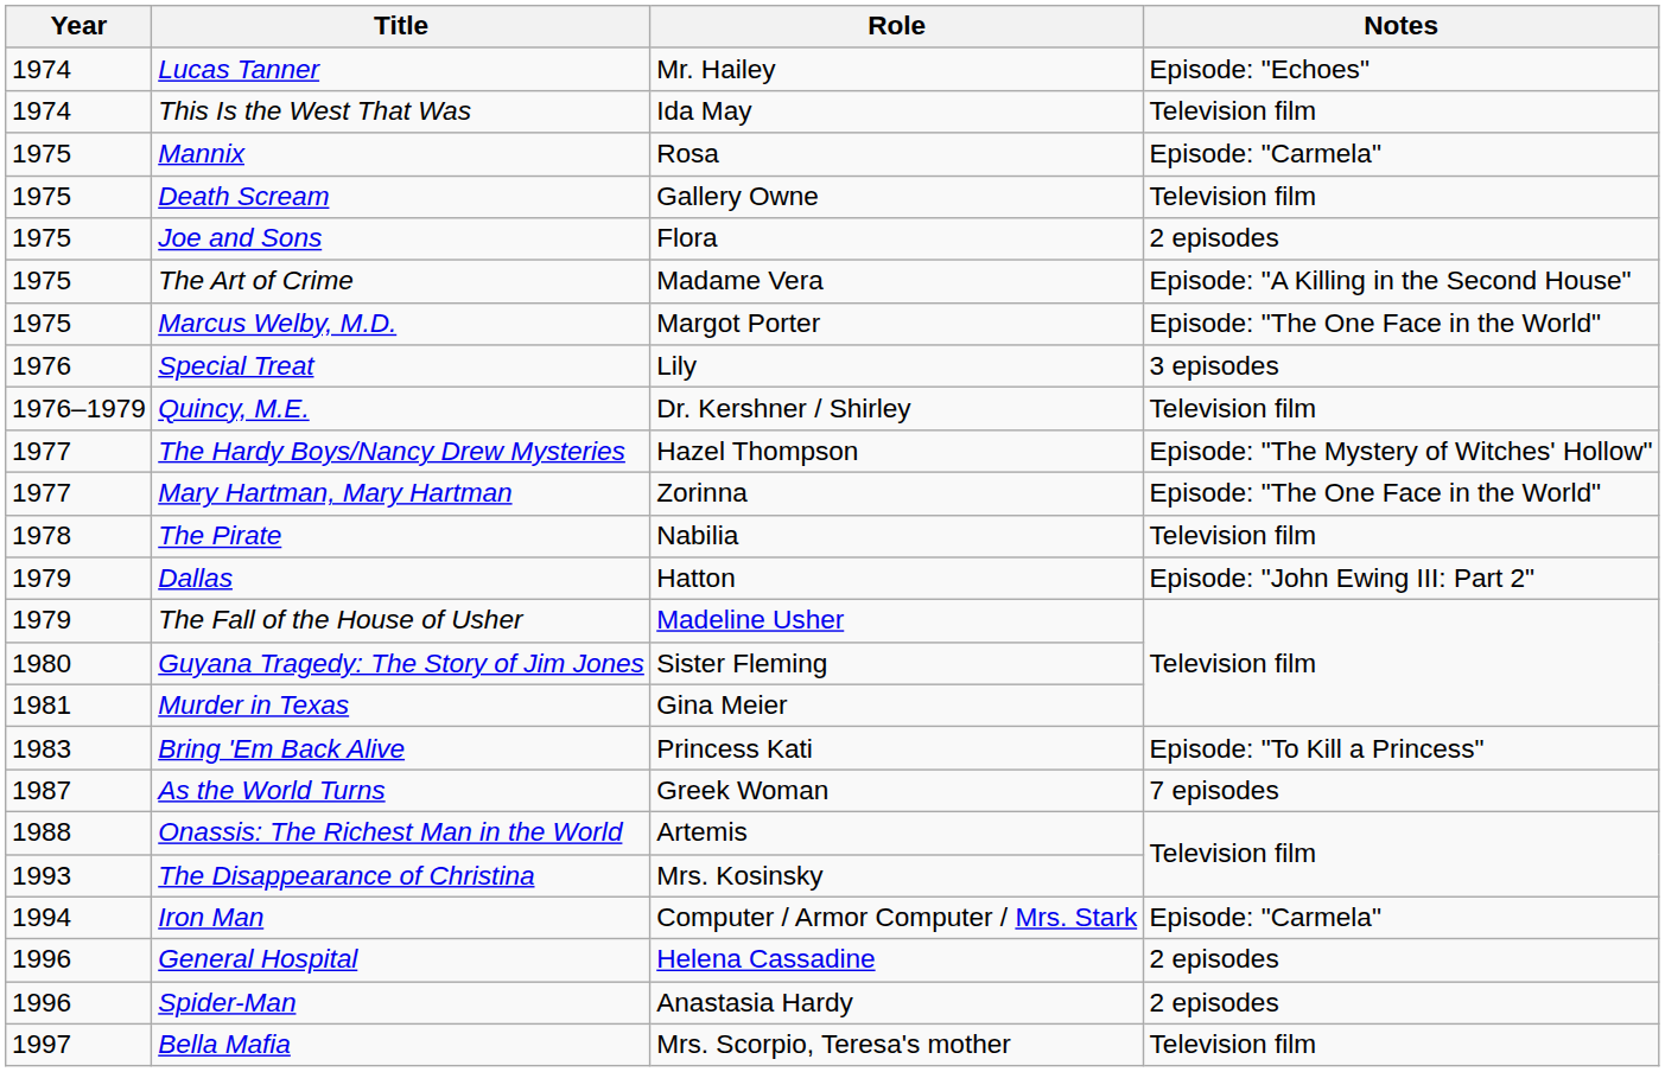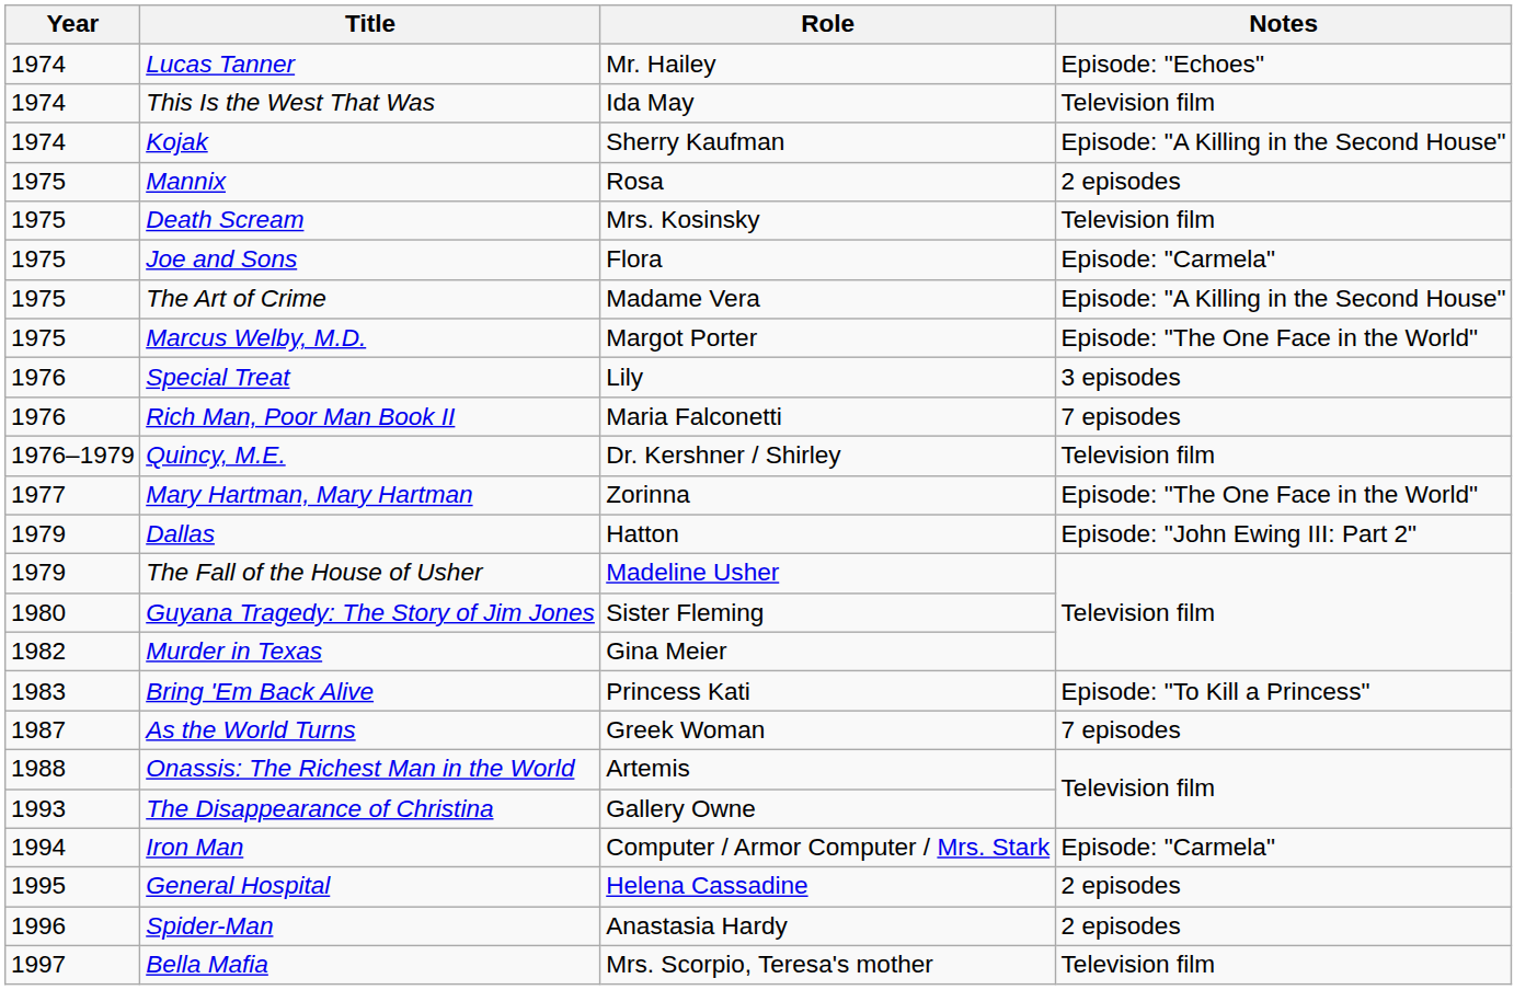 <table class="wikitable sortable">
 <tr>
 <th>Year</th>
 <th>Title</th>
 <th>Role</th>
 <th>Notes</th>
 </tr>
 <tr>
 <td>1974</td>
 <td><em><a href='#'>Lucas Tanner</a></em></td>
 <td>Mr. Hailey</td>
 <td>Episode: "Echoes"</td>
 </tr>
 <tr>
 <td>1974</td>
 <td><em>This Is the West That Was</em></td>
 <td>Ida May</td>
 <td>Television film</td>
 </tr>
 <tr>
+<td>1974</td>
+<td><em><a href='#'>Kojak</a></em></td>
+<td>Sherry Kaufman</td>
+<td>Episode: "A Killing in the Second House"</td>
+</tr>
+<tr>
 <td>1975</td>
 <td><em><a href='#'>Mannix</a></em></td>
 <td>Rosa</td>
-<td>Episode: "Carmela"</td>
+<td>2 episodes</td>
 </tr>
 <tr>
 <td>1975</td>
 <td><em><a href='#'>Death Scream</a></em></td>
-<td>Gallery Owne</td>
+<td>Mrs. Kosinsky</td>
 <td>Television film</td>
 </tr>
 <tr>
 <td>1975</td>
 <td><em><a href='#'>Joe and Sons</a></em></td>
 <td>Flora</td>
-<td>2 episodes</td>
+<td>Episode: "Carmela"</td>
 </tr>
 <tr>
 <td>1975</td>
 <td><em>The Art of Crime</em></td>
 <td>Madame Vera</td>
 <td>Episode: "A Killing in the Second House"</td>
 </tr>
 <tr>
 <td>1975</td>
 <td><em><a href='#'>Marcus Welby, M.D.</a></em></td>
 <td>Margot Porter</td>
 <td>Episode: "The One Face in the World"</td>
 </tr>
 <tr>
 <td>1976</td>
 <td><em><a href='#'>Special Treat</a></em></td>
 <td>Lily</td>
 <td>3 episodes</td>
 </tr>
 <tr>
+<td>1976</td>
+<td><em><a href='#'>Rich Man, Poor Man Book II</a></em></td>
+<td>Maria Falconetti</td>
+<td>7 episodes</td>
+</tr>
+<tr>
 <td>1976–1979</td>
 <td><em><a href='#'>Quincy, M.E.</a></em></td>
 <td>Dr. Kershner / Shirley</td>
 <td>Television film</td>
 </tr>
 <tr>
 <td>1977</td>
-<td><em><a href='#'>The Hardy Boys/Nancy Drew Mysteries</a></em></td>
-<td>Hazel Thompson</td>
-<td>Episode: "The Mystery of Witches' Hollow"</td>
-</tr>
-<tr>
-<td>1977</td>
 <td><em><a href='#'>Mary Hartman, Mary Hartman</a></em></td>
 <td>Zorinna</td>
 <td>Episode: "The One Face in the World"</td>
-</tr>
-<tr>
-<td>1978</td>
-<td><a href='#'><em>The Pirate</em></a></td>
-<td>Nabilia</td>
-<td>Television film</td>
 </tr>
 <tr>
 <td>1979</td>
 <td><em><a href='#'>Dallas</a></em></td>
 <td>Hatton</td>
 <td>Episode: "John Ewing III: Part 2"</td>
 </tr>
 <tr>
 <td>1979</td>
 <td><em>The Fall of the House of Usher</em></td>
 <td><a href='#'>Madeline Usher</a></td>
 <td rowspan="3">Television film</td>
 </tr>
 <tr>
 <td>1980</td>
 <td><em><a href='#'>Guyana Tragedy: The Story of Jim Jones</a></em></td>
 <td>Sister Fleming</td>
 </tr>
 <tr>
-<td>1981</td>
+<td>1982</td>
 <td><em><a href='#'>Murder in Texas</a></em></td>
 <td>Gina Meier</td>
 </tr>
 <tr>
 <td>1983</td>
 <td><a href='#'><em>Bring 'Em Back Alive</em></a></td>
 <td>Princess Kati</td>
 <td>Episode: "To Kill a Princess"</td>
 </tr>
 <tr>
 <td>1987</td>
 <td><em><a href='#'>As the World Turns</a></em></td>
 <td>Greek Woman</td>
 <td>7 episodes</td>
 </tr>
 <tr>
 <td>1988</td>
 <td><em><a href='#'>Onassis: The Richest Man in the World</a></em></td>
 <td>Artemis</td>
 <td rowspan="2">Television film</td>
 </tr>
 <tr>
 <td>1993</td>
 <td><em><a href='#'>The Disappearance of Christina</a></em></td>
-<td>Mrs. Kosinsky</td>
+<td>Gallery Owne</td>
 </tr>
 <tr>
 <td>1994</td>
 <td><a href='#'><em>Iron Man</em></a></td>
 <td>Computer / Armor Computer / <a href='#'>Mrs. Stark</a></td>
 <td>Episode: "Carmela"</td>
 </tr>
 <tr>
-<td>1996</td>
+<td>1995</td>
 <td><em><a href='#'>General Hospital</a></em></td>
 <td><a href='#'>Helena Cassadine</a></td>
 <td>2 episodes</td>
 </tr>
 <tr>
 <td>1996</td>
 <td><a href='#'><em>Spider-Man</em></a></td>
 <td>Anastasia Hardy</td>
 <td>2 episodes</td>
 </tr>
 <tr>
 <td>1997</td>
 <td><em><a href='#'>Bella Mafia</a></em></td>
 <td>Mrs. Scorpio, Teresa's mother</td>
 <td>Television film</td>
 </tr>
 </table>
